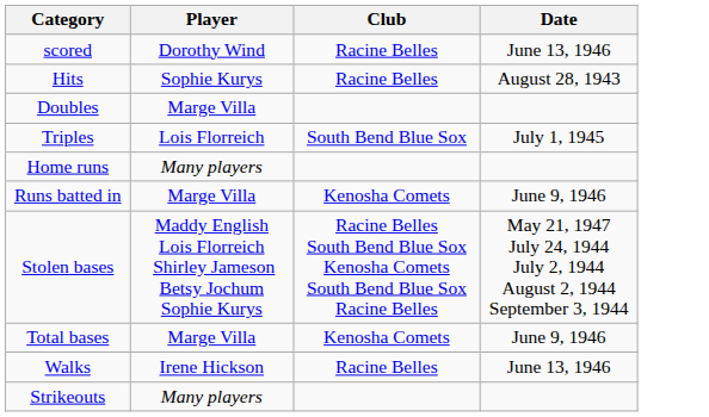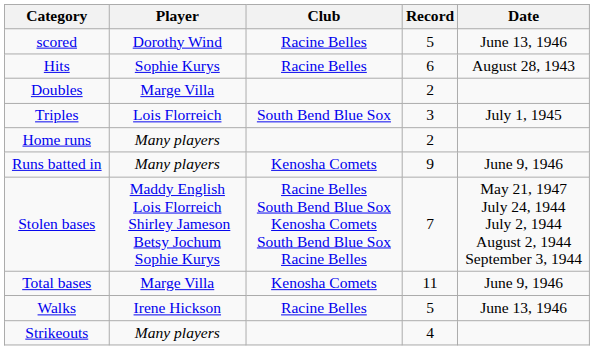 <table class="wikitable">
 <tr>
 <th>Category</th>
 <th>Player</th>
 <th>Club</th>
+<th>Record</th>
 <th>Date</th>
 </tr>
 <tr align=center>
 <td><a href='#'>scored</a></td>
 <td><a href='#'>Dorothy Wind</a></td>
 <td><a href='#'>Racine Belles</a></td>
+<td>5</td>
 <td>June 13, 1946</td>
 </tr>
 <tr align=center>
 <td><a href='#'>Hits</a></td>
 <td><a href='#'>Sophie Kurys</a></td>
 <td><a href='#'>Racine Belles</a></td>
+<td>6</td>
 <td>August 28, 1943</td>
 </tr>
 <tr align=center>
 <td><a href='#'>Doubles</a></td>
 <td><a href='#'>Marge Villa</a></td>
 <td></td>
+<td>2</td>
 <td></td>
 </tr>
 <tr align=center>
 <td><a href='#'>Triples</a></td>
 <td><a href='#'>Lois Florreich</a></td>
 <td>  <a href='#'>South Bend Blue Sox</a>  </td>
+<td>3</td>
 <td>July 1, 1945</td>
 </tr>
 <tr align=center>
 <td><a href='#'>Home runs</a></td>
 <td><em>Many players</em></td>
 <td></td>
+<td>2</td>
 <td></td>
 </tr>
 <tr align=center>
 <td> <a href='#'>Runs batted in</a> </td>
-<td><a href='#'>Marge Villa</a></td>
+<td><em>Many players</em></td>
 <td><a href='#'>Kenosha Comets</a></td>
+<td>9</td>
 <td>June 9, 1946</td>
 </tr>
 <tr align=center>
 <td><a href='#'>Stolen bases</a></td>
 <td><a href='#'>Maddy English</a><br><a href='#'>Lois Florreich</a><br>    <a href='#'>Shirley Jameson</a>   <br><a href='#'>Betsy Jochum</a><br><a href='#'>Sophie Kurys</a></td>
 <td><a href='#'>Racine Belles</a><br><a href='#'>South Bend Blue Sox</a><br><a href='#'>Kenosha Comets</a><br><a href='#'>South Bend Blue Sox</a><br><a href='#'>Racine Belles</a></td>
+<td>7</td>
 <td>May 21, 1947<br>July 24, 1944<br>July 2, 1944<br>August 2, 1944<br> September 3, 1944 </td>
 </tr>
 <tr align=center>
 <td><a href='#'>Total bases</a></td>
 <td><a href='#'>Marge Villa</a></td>
 <td><a href='#'>Kenosha Comets</a></td>
+<td>11</td>
 <td>June 9, 1946</td>
 </tr>
 <tr align=center>
 <td><a href='#'>Walks</a></td>
 <td><a href='#'>Irene Hickson</a></td>
 <td><a href='#'>Racine Belles</a></td>
+<td>5</td>
 <td>June 13, 1946</td>
 </tr>
 <tr align=center>
 <td><a href='#'>Strikeouts</a></td>
 <td><em>Many players</em></td>
 <td></td>
+<td>4</td>
 <td></td>
 </tr>
 </table>
